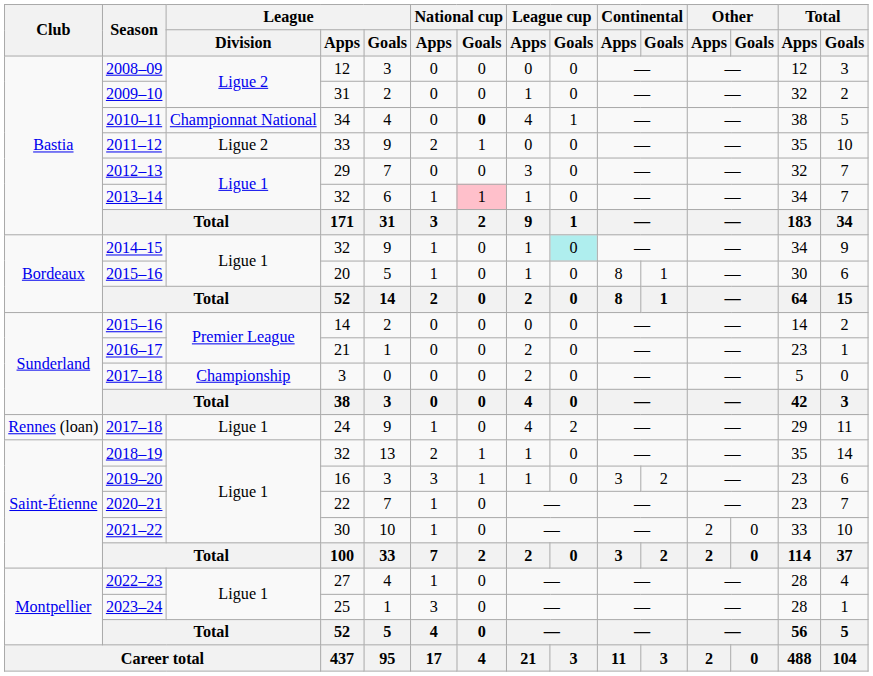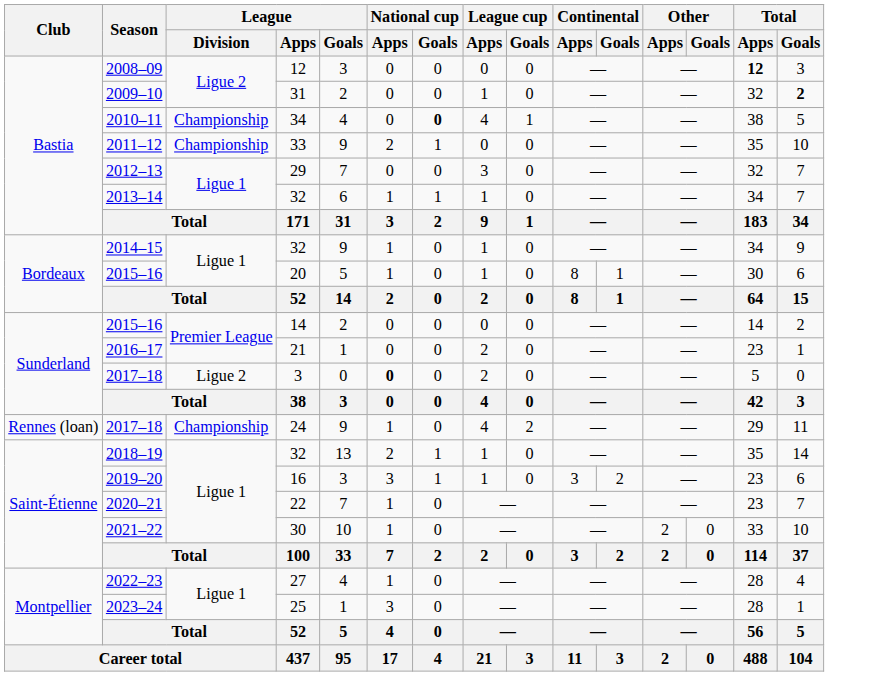 <table class="wikitable" style="text-align: center">
 <tr>
 <th rowspan="2">Club</th>
 <th rowspan="2">Season</th>
 <th colspan="3">League</th>
 <th colspan="2">National cup</th>
 <th colspan="2">League cup</th>
 <th colspan="2">Continental</th>
 <th colspan="2">Other</th>
 <th colspan="2">Total</th>
 </tr>
 <tr>
 <th>Division</th>
 <th>Apps</th>
 <th>Goals</th>
 <th>Apps</th>
 <th>Goals</th>
 <th>Apps</th>
 <th>Goals</th>
 <th>Apps</th>
 <th>Goals</th>
 <th>Apps</th>
 <th>Goals</th>
 <th>Apps</th>
 <th>Goals</th>
 </tr>
 <tr>
 <td rowspan="7"><a href='#'>Bastia</a></td>
 <td><a href='#'>2008–09</a></td>
 <td rowspan="2"><a href='#'>Ligue 2</a></td>
 <td>12</td>
 <td>3</td>
 <td>0</td>
 <td>0</td>
 <td>0</td>
 <td>0</td>
 <td colspan="2">—</td>
 <td colspan="2">—</td>
-<td>12</td>
+<td><strong>12</strong></td>
 <td>3</td>
 </tr>
 <tr>
 <td><a href='#'>2009–10</a></td>
 <td>31</td>
 <td>2</td>
 <td>0</td>
 <td>0</td>
 <td>1</td>
 <td>0</td>
 <td colspan="2">—</td>
 <td colspan="2">—</td>
 <td>32</td>
-<td>2</td>
+<td><strong>2</strong></td>
 </tr>
 <tr>
 <td><a href='#'>2010–11</a></td>
-<td><a href='#'>Championnat National</a></td>
+<td><a href='#'>Championship</a></td>
 <td>34</td>
 <td>4</td>
 <td>0</td>
 <td><strong>0</strong></td>
 <td>4</td>
 <td>1</td>
 <td colspan="2">—</td>
 <td colspan="2">—</td>
 <td>38</td>
 <td>5</td>
 </tr>
 <tr>
 <td><a href='#'>2011–12</a></td>
-<td>Ligue 2</td>
+<td><a href='#'>Championship</a></td>
 <td>33</td>
 <td>9</td>
 <td>2</td>
 <td>1</td>
 <td>0</td>
 <td>0</td>
 <td colspan="2">—</td>
 <td colspan="2">—</td>
 <td>35</td>
 <td>10</td>
 </tr>
 <tr>
 <td><a href='#'>2012–13</a></td>
 <td rowspan="2"><a href='#'>Ligue 1</a></td>
 <td>29</td>
 <td>7</td>
 <td>0</td>
 <td>0</td>
 <td>3</td>
 <td>0</td>
 <td colspan="2">—</td>
 <td colspan="2">—</td>
 <td>32</td>
 <td>7</td>
 </tr>
 <tr>
 <td><a href='#'>2013–14</a></td>
 <td>32</td>
 <td>6</td>
 <td>1</td>
-<td style="background: pink;">1</td>
+<td>1</td>
 <td>1</td>
 <td>0</td>
 <td colspan="2">—</td>
 <td colspan="2">—</td>
 <td>34</td>
 <td>7</td>
 </tr>
 <tr>
 <th colspan="2">Total</th>
 <th>171</th>
 <th>31</th>
 <th>3</th>
 <th>2</th>
 <th>9</th>
 <th>1</th>
 <th colspan="2">—</th>
 <th colspan="2">—</th>
 <th>183</th>
 <th>34</th>
 </tr>
 <tr>
 <td rowspan="3"><a href='#'>Bordeaux</a></td>
 <td><a href='#'>2014–15</a></td>
 <td rowspan="2">Ligue 1</td>
 <td>32</td>
 <td>9</td>
 <td>1</td>
 <td>0</td>
 <td>1</td>
-<td style="background: paleturquoise;">0</td>
+<td>0</td>
 <td colspan="2">—</td>
 <td colspan="2">—</td>
 <td>34</td>
 <td>9</td>
 </tr>
 <tr>
 <td><a href='#'>2015–16</a></td>
 <td>20</td>
 <td>5</td>
 <td>1</td>
 <td>0</td>
 <td>1</td>
 <td>0</td>
 <td>8</td>
 <td>1</td>
 <td colspan="2">—</td>
 <td>30</td>
 <td>6</td>
 </tr>
 <tr>
 <th colspan="2">Total</th>
 <th>52</th>
 <th>14</th>
 <th>2</th>
 <th>0</th>
 <th>2</th>
 <th>0</th>
 <th>8</th>
 <th>1</th>
 <th colspan="2">—</th>
 <th>64</th>
 <th>15</th>
 </tr>
 <tr>
 <td rowspan="4"><a href='#'>Sunderland</a></td>
 <td><a href='#'>2015–16</a></td>
 <td rowspan="2"><a href='#'>Premier League</a></td>
 <td>14</td>
 <td>2</td>
 <td>0</td>
 <td>0</td>
 <td>0</td>
 <td>0</td>
 <td colspan="2">—</td>
 <td colspan="2">—</td>
 <td>14</td>
 <td>2</td>
 </tr>
 <tr>
 <td><a href='#'>2016–17</a></td>
 <td>21</td>
 <td>1</td>
 <td>0</td>
 <td>0</td>
 <td>2</td>
 <td>0</td>
 <td colspan="2">—</td>
 <td colspan="2">—</td>
 <td>23</td>
 <td>1</td>
 </tr>
 <tr>
 <td><a href='#'>2017–18</a></td>
-<td><a href='#'>Championship</a></td>
+<td>Ligue 2</td>
 <td>3</td>
 <td>0</td>
-<td>0</td>
+<td><strong>0</strong></td>
 <td>0</td>
 <td>2</td>
 <td>0</td>
 <td colspan="2">—</td>
 <td colspan="2">—</td>
 <td>5</td>
 <td>0</td>
 </tr>
 <tr>
 <th colspan="2">Total</th>
 <th>38</th>
 <th>3</th>
 <th>0</th>
 <th>0</th>
 <th>4</th>
 <th>0</th>
 <th colspan="2">—</th>
 <th colspan="2">—</th>
 <th>42</th>
 <th>3</th>
 </tr>
 <tr>
 <td><a href='#'>Rennes</a> (loan)</td>
 <td><a href='#'>2017–18</a></td>
-<td>Ligue 1</td>
+<td><a href='#'>Championship</a></td>
 <td>24</td>
 <td>9</td>
 <td>1</td>
 <td>0</td>
 <td>4</td>
 <td>2</td>
 <td colspan="2">—</td>
 <td colspan="2">—</td>
 <td>29</td>
 <td>11</td>
 </tr>
 <tr>
 <td rowspan="5"><a href='#'>Saint-Étienne</a></td>
 <td><a href='#'>2018–19</a></td>
 <td rowspan="4">Ligue 1</td>
 <td>32</td>
 <td>13</td>
 <td>2</td>
 <td>1</td>
 <td>1</td>
 <td>0</td>
 <td colspan="2">—</td>
 <td colspan="2">—</td>
 <td>35</td>
 <td>14</td>
 </tr>
 <tr>
 <td><a href='#'>2019–20</a></td>
 <td>16</td>
 <td>3</td>
 <td>3</td>
 <td>1</td>
 <td>1</td>
 <td>0</td>
 <td>3</td>
 <td>2</td>
 <td colspan="2">—</td>
 <td>23</td>
 <td>6</td>
 </tr>
 <tr>
 <td><a href='#'>2020–21</a></td>
 <td>22</td>
 <td>7</td>
 <td>1</td>
 <td>0</td>
 <td colspan="2">—</td>
 <td colspan="2">—</td>
 <td colspan="2">—</td>
 <td>23</td>
 <td>7</td>
 </tr>
 <tr>
 <td><a href='#'>2021–22</a></td>
 <td>30</td>
 <td>10</td>
 <td>1</td>
 <td>0</td>
 <td colspan="2">—</td>
 <td colspan="2">—</td>
 <td>2</td>
 <td>0</td>
 <td>33</td>
 <td>10</td>
 </tr>
 <tr>
 <th colspan="2">Total</th>
 <th>100</th>
 <th>33</th>
 <th>7</th>
 <th>2</th>
 <th>2</th>
 <th>0</th>
 <th>3</th>
 <th>2</th>
 <th>2</th>
 <th>0</th>
 <th>114</th>
 <th>37</th>
 </tr>
 <tr>
 <td rowspan="3"><a href='#'>Montpellier</a></td>
 <td><a href='#'>2022–23</a></td>
 <td rowspan="2">Ligue 1</td>
 <td>27</td>
 <td>4</td>
 <td>1</td>
 <td>0</td>
 <td colspan="2">—</td>
 <td colspan="2">—</td>
 <td colspan="2">—</td>
 <td>28</td>
 <td>4</td>
 </tr>
 <tr>
 <td><a href='#'>2023–24</a></td>
 <td>25</td>
 <td>1</td>
 <td>3</td>
 <td>0</td>
 <td colspan="2">—</td>
 <td colspan="2">—</td>
 <td colspan="2">—</td>
 <td>28</td>
 <td>1</td>
 </tr>
 <tr>
 <th colspan="2">Total</th>
 <th>52</th>
 <th>5</th>
 <th>4</th>
 <th>0</th>
 <th colspan="2">—</th>
 <th colspan="2">—</th>
 <th colspan="2">—</th>
 <th>56</th>
 <th>5</th>
 </tr>
 <tr>
 <th colspan="3">Career total</th>
 <th>437</th>
 <th>95</th>
 <th>17</th>
 <th>4</th>
 <th>21</th>
 <th>3</th>
 <th>11</th>
 <th>3</th>
 <th>2</th>
 <th>0</th>
 <th>488</th>
 <th>104</th>
 </tr>
 </table>
